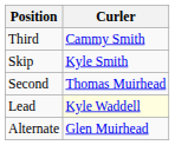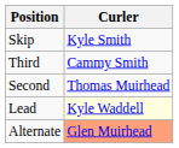 <table class="wikitable sortable" style="font-size:95%;">
 <tr>
 <th>Position</th>
 <th>Curler</th>
 </tr>
 <tr>
+<td>Skip</td>
+<td><a href='#'>Kyle Smith</a></td>
+</tr>
+<tr>
 <td>Third</td>
 <td><a href='#'>Cammy Smith</a></td>
-</tr>
-<tr>
-<td>Skip</td>
-<td><a href='#'>Kyle Smith</a></td>
 </tr>
 <tr>
 <td>Second</td>
 <td><a href='#'>Thomas Muirhead</a></td>
 </tr>
 <tr>
 <td>Lead</td>
 <td style="background: lightyellow;"><a href='#'>Kyle Waddell</a></td>
 </tr>
 <tr>
 <td>Alternate</td>
-<td><a href='#'>Glen Muirhead</a></td>
+<td style="background: lightsalmon;"><a href='#'>Glen Muirhead</a></td>
 </tr>
 </table>
